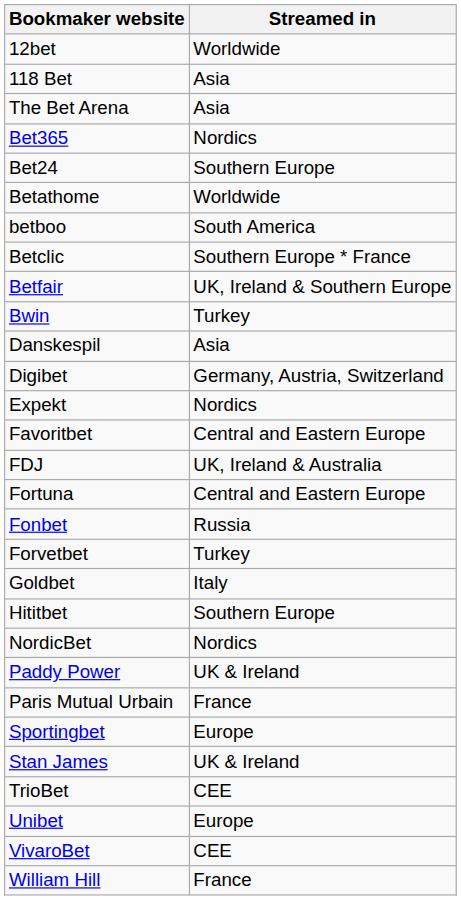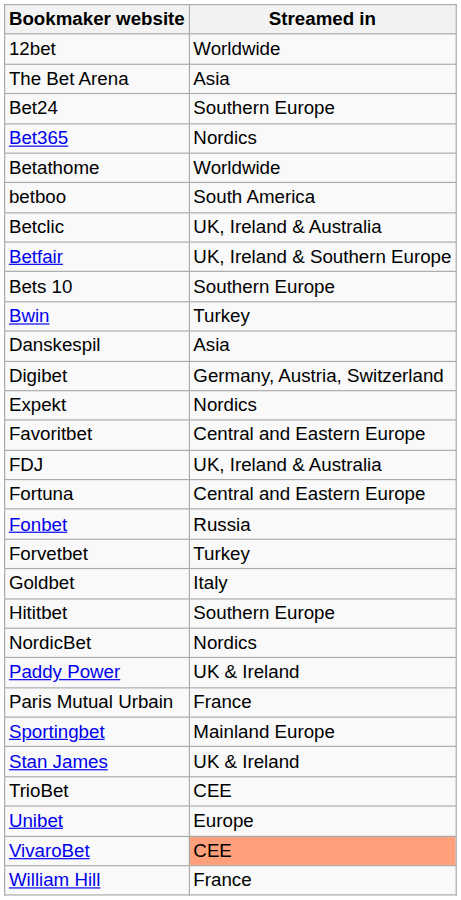 <table class="wikitable">
 <tr>
 <th align=center>Bookmaker website</th>
 <th align=center>Streamed in</th>
 </tr>
 <tr>
 <td align=left>12bet</td>
 <td>Worldwide</td>
 </tr>
 <tr>
-<td align=left>118 Bet</td>
-<td>Asia</td>
-</tr>
-<tr>
 <td align=left>The Bet Arena</td>
 <td>Asia</td>
 </tr>
 <tr>
+<td align=left>Bet24</td>
+<td>Southern Europe</td>
+</tr>
+<tr>
 <td align=left><a href='#'>Bet365</a></td>
 <td>Nordics</td>
-</tr>
-<tr>
-<td align=left>Bet24</td>
-<td>Southern Europe</td>
 </tr>
 <tr>
 <td align=left>Betathome</td>
 <td>Worldwide</td>
 </tr>
 <tr>
 <td align=left>betboo</td>
 <td>South America</td>
 </tr>
 <tr>
 <td align=left>Betclic</td>
-<td>Southern Europe * France</td>
+<td>UK, Ireland & Australia</td>
 </tr>
 <tr>
 <td align=left><a href='#'>Betfair</a></td>
 <td>UK, Ireland & Southern Europe</td>
+</tr>
+<tr>
+<td align=left>Bets 10</td>
+<td>Southern Europe</td>
 </tr>
 <tr>
 <td align=left><a href='#'>Bwin</a></td>
 <td>Turkey</td>
 </tr>
 <tr>
 <td align=left>Danskespil</td>
 <td>Asia</td>
 </tr>
 <tr>
 <td align=left>Digibet</td>
 <td>Germany, Austria, Switzerland</td>
 </tr>
 <tr>
 <td align=left>Expekt</td>
 <td>Nordics</td>
 </tr>
 <tr>
 <td align=left>Favoritbet</td>
 <td>Central and Eastern Europe</td>
 </tr>
 <tr>
 <td align=left>FDJ</td>
 <td>UK, Ireland & Australia</td>
 </tr>
 <tr>
 <td align=left>Fortuna</td>
 <td>Central and Eastern Europe</td>
 </tr>
 <tr>
 <td align=left><a href='#'>Fonbet</a></td>
 <td>Russia</td>
 </tr>
 <tr>
 <td align=left>Forvetbet</td>
 <td>Turkey</td>
 </tr>
 <tr>
 <td align=left>Goldbet</td>
 <td>Italy</td>
 </tr>
 <tr>
 <td align=left>Hititbet</td>
 <td>Southern Europe</td>
 </tr>
 <tr>
 <td align=left>NordicBet</td>
 <td>Nordics</td>
 </tr>
 <tr>
 <td align=left><a href='#'>Paddy Power</a></td>
 <td>UK & Ireland</td>
 </tr>
 <tr>
 <td align=left>Paris Mutual Urbain</td>
 <td>France</td>
 </tr>
 <tr>
 <td align=left><a href='#'>Sportingbet</a></td>
-<td>Europe</td>
+<td>Mainland Europe</td>
 </tr>
 <tr>
 <td align=left><a href='#'>Stan James</a></td>
 <td>UK & Ireland</td>
 </tr>
 <tr>
 <td align=left>TrioBet</td>
 <td>CEE</td>
 </tr>
 <tr>
 <td align=left><a href='#'>Unibet</a></td>
 <td>Europe</td>
 </tr>
 <tr>
 <td align=left><a href='#'>VivaroBet</a></td>
-<td>CEE</td>
+<td style="background: lightsalmon;">CEE</td>
 </tr>
 <tr>
 <td align=left><a href='#'>William Hill</a></td>
 <td>France</td>
 </tr>
 </table>
